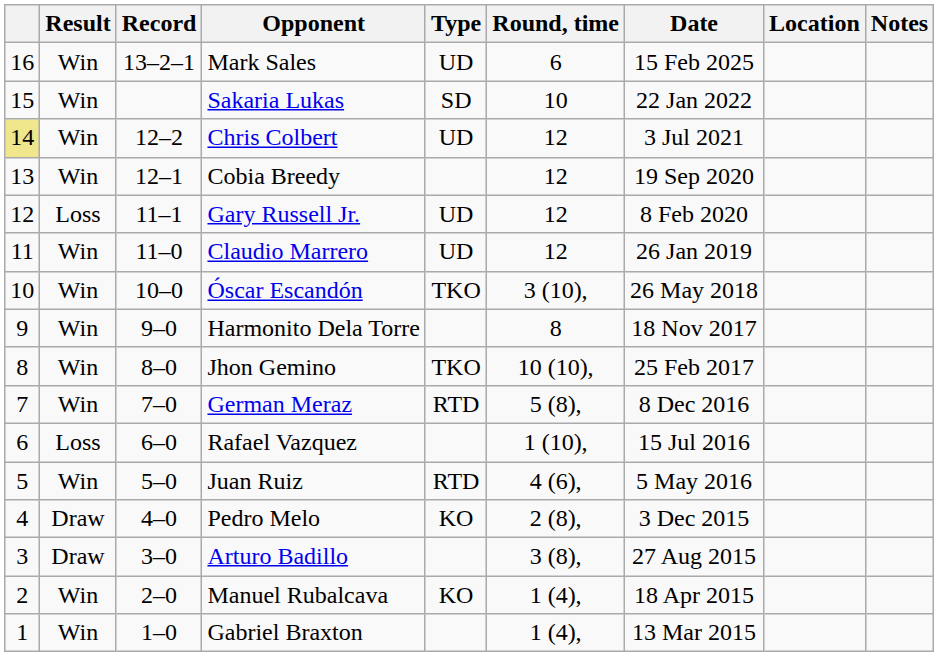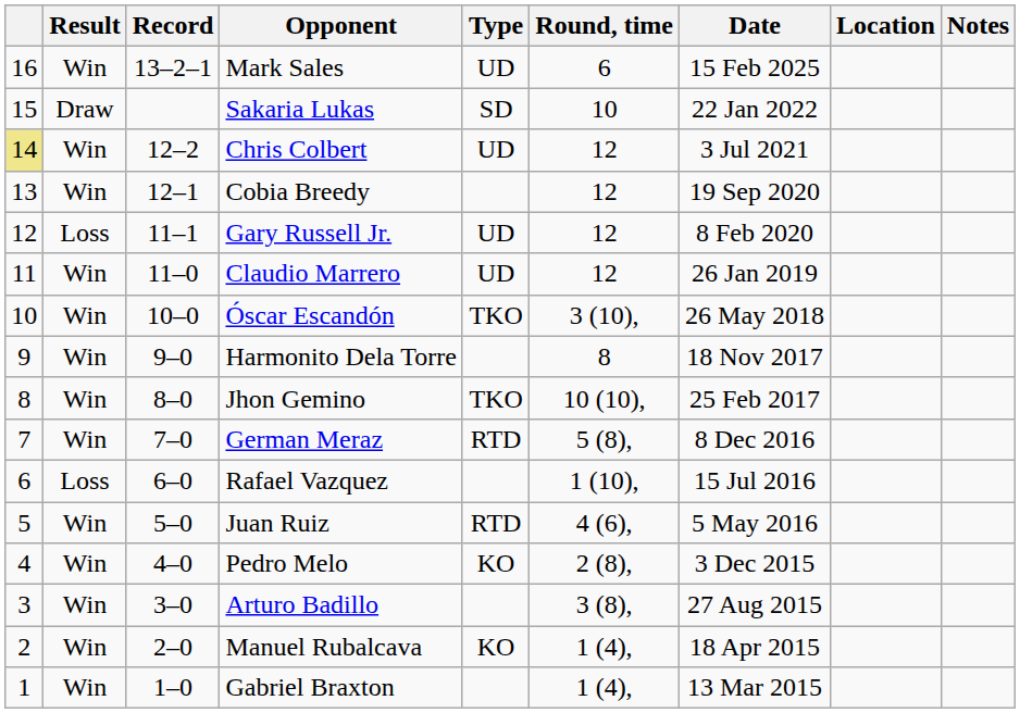 <table class="wikitable" style="text-align:center">
 <tr>
 <th></th>
 <th>Result</th>
 <th>Record</th>
 <th>Opponent</th>
 <th>Type</th>
 <th>Round, time</th>
 <th>Date</th>
 <th>Location</th>
 <th>Notes</th>
 </tr>
 <tr>
 <td>16</td>
 <td>Win</td>
 <td>13–2–1</td>
 <td align=left>Mark Sales</td>
 <td>UD</td>
 <td>6</td>
 <td>15 Feb 2025</td>
 <td align=left></td>
 <td></td>
 </tr>
 <tr>
 <td>15</td>
-<td>Win</td>
+<td>Draw</td>
 <td></td>
 <td align=left><a href='#'>Sakaria Lukas</a></td>
 <td>SD</td>
 <td>10</td>
 <td>22 Jan 2022</td>
 <td align=left></td>
 <td></td>
 </tr>
 <tr>
 <td style="background: khaki;">14</td>
 <td>Win</td>
 <td>12–2</td>
 <td align=left><a href='#'>Chris Colbert</a></td>
 <td>UD</td>
 <td>12</td>
 <td>3 Jul 2021</td>
 <td align=left></td>
 <td align=left></td>
 </tr>
 <tr>
 <td>13</td>
 <td>Win</td>
 <td>12–1</td>
 <td align=left>Cobia Breedy</td>
 <td></td>
 <td>12</td>
 <td>19 Sep 2020</td>
 <td align=left></td>
 <td></td>
 </tr>
 <tr>
 <td>12</td>
 <td>Loss</td>
 <td>11–1</td>
 <td align=left><a href='#'>Gary Russell Jr.</a></td>
 <td>UD</td>
 <td>12</td>
 <td>8 Feb 2020</td>
 <td align=left></td>
 <td align=left></td>
 </tr>
 <tr>
 <td>11</td>
 <td> Win</td>
 <td>11–0</td>
 <td style="text-align:left;"><a href='#'>Claudio Marrero</a></td>
 <td>UD</td>
 <td>12</td>
 <td>26 Jan 2019</td>
 <td style="text-align:left;"></td>
 <td style="text-align:left;"></td>
 </tr>
 <tr>
 <td>10</td>
 <td>Win</td>
 <td>10–0</td>
 <td style="text-align:left;"><a href='#'>Óscar Escandón</a></td>
 <td>TKO</td>
 <td>3 (10), </td>
 <td>26 May 2018</td>
 <td style="text-align:left;"></td>
 <td style="text-align:left;"></td>
 </tr>
 <tr>
 <td>9</td>
 <td>Win</td>
 <td>9–0</td>
 <td style="text-align:left;">Harmonito Dela Torre</td>
 <td></td>
 <td>8</td>
 <td>18 Nov 2017</td>
 <td style="text-align:left;"></td>
 <td style="text-align:left;"></td>
 </tr>
 <tr>
 <td>8</td>
 <td>Win</td>
 <td>8–0</td>
 <td style="text-align:left;">Jhon Gemino</td>
 <td>TKO</td>
 <td>10 (10), </td>
 <td>25 Feb 2017</td>
 <td style="text-align:left;"></td>
 <td style="text-align:left;"></td>
 </tr>
 <tr>
 <td>7</td>
 <td>Win</td>
 <td>7–0</td>
 <td style="text-align:left;"><a href='#'>German Meraz</a></td>
 <td>RTD</td>
 <td>5 (8), </td>
 <td>8 Dec 2016</td>
 <td style="text-align:left;"></td>
 <td style="text-align:left;"></td>
 </tr>
 <tr>
 <td>6</td>
 <td>Loss</td>
 <td>6–0</td>
 <td style="text-align:left;">Rafael Vazquez</td>
 <td></td>
 <td>1 (10), </td>
 <td>15 Jul 2016</td>
 <td style="text-align:left;"></td>
 <td style="text-align:left;"></td>
 </tr>
 <tr>
 <td>5</td>
 <td>Win</td>
 <td>5–0</td>
 <td style="text-align:left;">Juan Ruiz</td>
 <td>RTD</td>
 <td>4 (6), </td>
 <td>5 May 2016</td>
 <td style="text-align:left;"></td>
 <td style="text-align:left;"></td>
 </tr>
 <tr>
 <td>4</td>
-<td>Draw</td>
+<td>Win</td>
 <td>4–0</td>
 <td style="text-align:left;">Pedro Melo</td>
 <td>KO</td>
 <td>2 (8), </td>
 <td>3 Dec 2015</td>
 <td style="text-align:left;"></td>
 <td style="text-align:left;"></td>
 </tr>
 <tr>
 <td>3</td>
-<td>Draw</td>
+<td>Win</td>
 <td>3–0</td>
 <td style="text-align:left;"><a href='#'>Arturo Badillo</a></td>
 <td></td>
 <td>3 (8), </td>
 <td>27 Aug 2015</td>
 <td style="text-align:left;"></td>
 <td style="text-align:left;"></td>
 </tr>
 <tr>
 <td>2</td>
 <td>Win</td>
 <td>2–0</td>
 <td style="text-align:left;">Manuel Rubalcava</td>
 <td>KO</td>
 <td>1 (4), </td>
 <td>18 Apr 2015</td>
 <td style="text-align:left;"></td>
 <td style="text-align:left;"></td>
 </tr>
 <tr>
 <td>1</td>
 <td>Win</td>
 <td>1–0</td>
 <td style="text-align:left;">Gabriel Braxton</td>
 <td></td>
 <td>1 (4), </td>
 <td>13 Mar 2015</td>
 <td style="text-align:left;"></td>
 <td></td>
 </tr>
 </table>
